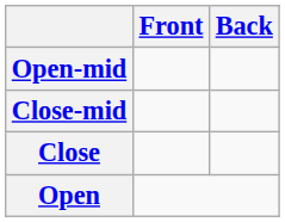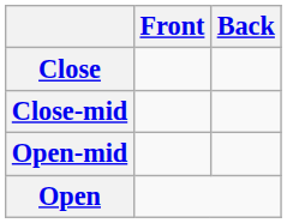 <table class="wikitable" style="text-align: center;">
 <tr>
 <th></th>
 <th><a href='#'>Front</a></th>
 <th><a href='#'>Back</a></th>
 </tr>
 <tr>
-<th><a href='#'>Open-mid</a></th>
+<th><a href='#'>Close</a></th>
 <td> </td>
 <td> </td>
 </tr>
 <tr>
 <th><a href='#'>Close-mid</a></th>
 <td> </td>
 <td> </td>
 </tr>
 <tr>
-<th><a href='#'>Close</a></th>
+<th><a href='#'>Open-mid</a></th>
 <td> </td>
 <td> </td>
 </tr>
 <tr>
 <th><a href='#'>Open</a></th>
 <td colspan="2"> </td>
 </tr>
 </table>
